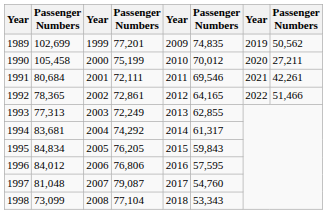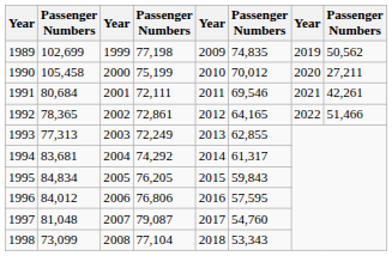 <table class="wikitable">
 <tr>
 <th>Year</th>
 <th>Passenger <br> Numbers</th>
 <th>Year</th>
 <th>Passenger <br> Numbers</th>
 <th>Year</th>
 <th>Passenger <br> Numbers</th>
 <th>Year</th>
 <th>Passenger <br> Numbers<br></th>
 </tr>
 <tr>
 <td>1989</td>
 <td>102,699</td>
 <td>1999</td>
-<td>77,201</td>
+<td>77,198</td>
 <td>2009</td>
 <td>74,835</td>
 <td>2019</td>
 <td>50,562 </td>
 </tr>
 <tr>
 <td>1990</td>
 <td>105,458</td>
 <td>2000</td>
 <td>75,199</td>
 <td>2010</td>
 <td>70,012</td>
 <td>2020</td>
 <td>27,211</td>
 </tr>
 <tr>
 <td>1991</td>
 <td>80,684</td>
 <td>2001</td>
 <td>72,111</td>
 <td>2011</td>
 <td>69,546</td>
 <td>2021</td>
 <td>42,261</td>
 </tr>
 <tr>
 <td>1992</td>
 <td>78,365</td>
 <td>2002</td>
 <td>72,861</td>
 <td>2012</td>
 <td>64,165</td>
 <td>2022</td>
 <td>51,466 </td>
 </tr>
 <tr>
 <td>1993</td>
 <td>77,313</td>
 <td>2003</td>
 <td>72,249</td>
 <td>2013</td>
 <td>62,855</td>
 </tr>
 <tr>
 <td>1994</td>
 <td>83,681</td>
 <td>2004</td>
 <td>74,292</td>
 <td>2014</td>
 <td>61,317</td>
 </tr>
 <tr>
 <td>1995</td>
 <td>84,834</td>
 <td>2005</td>
 <td>76,205</td>
 <td>2015</td>
 <td>59,843</td>
 </tr>
 <tr>
 <td>1996</td>
 <td>84,012</td>
 <td>2006</td>
 <td>76,806</td>
 <td>2016</td>
 <td>57,595</td>
 </tr>
 <tr>
 <td>1997</td>
 <td>81,048</td>
 <td>2007</td>
 <td>79,087</td>
 <td>2017</td>
 <td>54,760</td>
 </tr>
 <tr>
 <td>1998</td>
 <td>73,099</td>
 <td>2008</td>
 <td>77,104</td>
 <td>2018</td>
 <td>53,343</td>
 </tr>
 </table>
